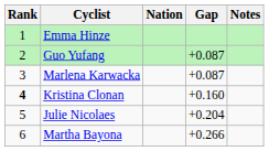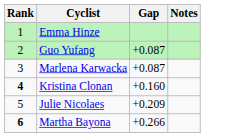 <table class="wikitable" style="text-align:center">
 <tr>
 <th>Rank</th>
 <th>Cyclist</th>
-<th>Nation</th>
 <th>Gap</th>
 <th>Notes</th>
 </tr>
 <tr bgcolor=#bbf3bb>
 <td>1</td>
 <td align=left><a href='#'>Emma Hinze</a></td>
-<td align=left></td>
 <td></td>
 <td></td>
 </tr>
 <tr bgcolor=#bbf3bb>
 <td>2</td>
 <td align=left><a href='#'>Guo Yufang</a></td>
-<td align=left></td>
 <td>+0.087</td>
 <td></td>
 </tr>
 <tr>
 <td>3</td>
 <td align=left><a href='#'>Marlena Karwacka</a></td>
-<td align=left></td>
 <td>+0.087</td>
 <td></td>
 </tr>
 <tr>
 <td><strong>4</strong></td>
 <td align=left><a href='#'>Kristina Clonan</a></td>
-<td align=left></td>
 <td>+0.160</td>
 <td></td>
 </tr>
 <tr>
 <td>5</td>
 <td align=left><a href='#'>Julie Nicolaes</a></td>
-<td align=left></td>
-<td>+0.204</td>
+<td>+0.209</td>
 <td></td>
 </tr>
 <tr>
-<td>6</td>
+<td><strong>6</strong></td>
 <td align=left><a href='#'>Martha Bayona</a></td>
-<td align=left></td>
 <td>+0.266</td>
 <td></td>
 </tr>
 </table>
